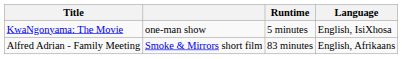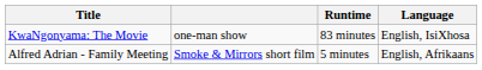 <table class="wikitable">
 <tr>
 <th>Title</th>
 <th></th>
 <th>Runtime</th>
 <th>Language</th>
 </tr>
 <tr>
 <td><a href='#'>KwaNgonyama: The Movie</a></td>
 <td>one-man show</td>
-<td>5 minutes</td>
+<td>83 minutes</td>
 <td>English, IsiXhosa</td>
 </tr>
 <tr>
 <td>Alfred Adrian - Family Meeting</td>
 <td><a href='#'>Smoke & Mirrors</a> short film</td>
-<td>83 minutes</td>
+<td>5 minutes</td>
 <td>English, Afrikaans</td>
 </tr>
 </table>
